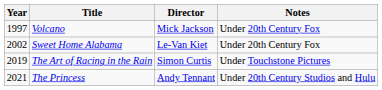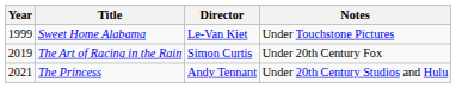 <table class="wikitable">
 <tr>
 <th>Year</th>
 <th>Title</th>
 <th>Director</th>
 <th>Notes</th>
 </tr>
 <tr>
-<td>1997</td>
-<td><em><a href='#'>Volcano</a></em></td>
-<td><a href='#'>Mick Jackson</a></td>
-<td>Under <a href='#'>20th Century Fox</a></td>
-</tr>
-<tr>
-<td>2002</td>
+<td>1999</td>
 <td><em><a href='#'>Sweet Home Alabama</a></em></td>
 <td><a href='#'>Le-Van Kiet</a></td>
-<td>Under 20th Century Fox</td>
+<td>Under <a href='#'>Touchstone Pictures</a></td>
 </tr>
 <tr>
 <td>2019</td>
 <td><em><a href='#'>The Art of Racing in the Rain</a></em></td>
 <td><a href='#'>Simon Curtis</a></td>
-<td>Under <a href='#'>Touchstone Pictures</a></td>
+<td>Under 20th Century Fox</td>
 </tr>
 <tr>
 <td>2021</td>
 <td><em><a href='#'>The Princess</a></em></td>
 <td><a href='#'>Andy Tennant</a></td>
 <td>Under <a href='#'>20th Century Studios</a> and <a href='#'>Hulu</a></td>
 </tr>
 </table>
